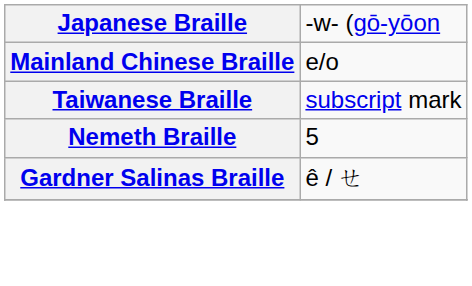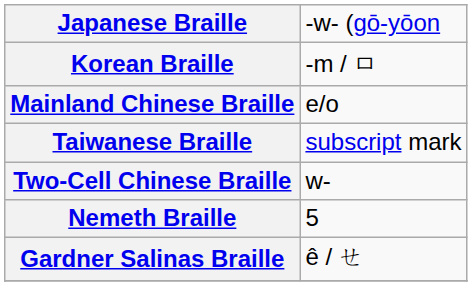 <table class="wikitable">
 <tr>
 <th align=left><a href='#'>Japanese Braille</a></th>
 <td>-w- (<a href='#'>gō-yōon</a>  </td>
+</tr>
+<tr>
+<th align=left><a href='#'>Korean Braille</a></th>
+<td>-m / ㅁ </td>
 </tr>
 <tr>
 <th align=left><a href='#'>Mainland Chinese Braille</a></th>
 <td>e/o </td>
 </tr>
 <tr>
 <th align=left><a href='#'>Taiwanese Braille</a></th>
 <td><a href='#'>subscript</a> mark </td>
+</tr>
+<tr>
+<th align=left><a href='#'>Two-Cell Chinese Braille</a></th>
+<td>w-</td>
 </tr>
 <tr>
 <th align=left><a href='#'>Nemeth Braille</a></th>
 <td>5 </td>
 </tr>
 <tr>
 <th align=left><a href='#'>Gardner Salinas Braille</a></th>
 <td>ê / ㄝ</td>
 </tr>
 <tr>
 </tr>
 <tr>
 </tr>
 </table>
